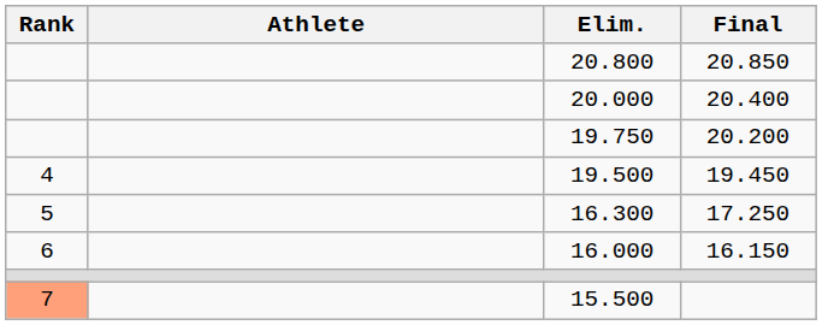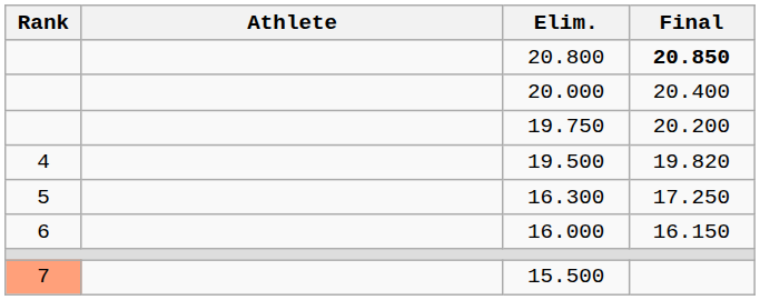 <table class=wikitable style="text-align:center">
 <tr>
 <th width=40>Rank</th>
 <th width=250>Athlete</th>
 <th width=70>Elim.</th>
 <th width=70>Final</th>
 </tr>
 <tr>
 <td></td>
 <td align=left></td>
 <td>20.800</td>
-<td>20.850</td>
+<td><strong>20.850</strong></td>
 </tr>
 <tr>
 <td></td>
 <td align=left></td>
 <td>20.000</td>
 <td>20.400</td>
 </tr>
 <tr>
 <td></td>
 <td align=left></td>
 <td>19.750</td>
 <td>20.200</td>
 </tr>
 <tr>
 <td>4</td>
 <td align=left></td>
 <td>19.500</td>
-<td>19.450</td>
+<td>19.820</td>
 </tr>
 <tr>
 <td>5</td>
 <td align=left></td>
 <td>16.300</td>
 <td>17.250</td>
 </tr>
 <tr>
 <td>6</td>
 <td align=left></td>
 <td>16.000</td>
 <td>16.150</td>
 </tr>
 <tr bgcolor=#DDDDDD>
 <td colspan=4></td>
 </tr>
 <tr>
 <td style="background: lightsalmon;">7</td>
 <td align=left></td>
 <td>15.500</td>
 <td></td>
 </tr>
 </table>
